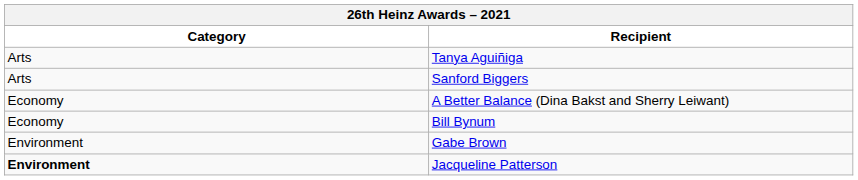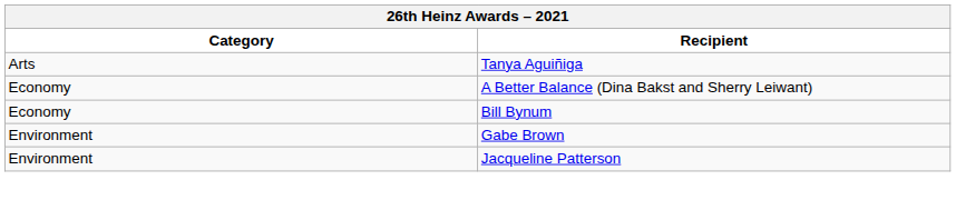 <table class="wikitable" style="width:80%; text-align:left">
 <tr>
 <th colspan="2" style="background:cream"><span>26th Heinz Awards – 2021</span></th>
 </tr>
 <tr>
 <th style="background:white; width:40%">Category</th>
 <th style="background:white; width:40%">Recipient</th>
 </tr>
 <tr>
 <td>Arts</td>
 <td><a href='#'>Tanya Aguiñiga</a></td>
-</tr>
-<tr>
-<td>Arts</td>
-<td><a href='#'>Sanford Biggers</a></td>
 </tr>
 <tr>
 <td>Economy</td>
 <td><a href='#'>A Better Balance</a> (Dina Bakst and Sherry Leiwant)</td>
 </tr>
 <tr>
 <td>Economy</td>
 <td><a href='#'>Bill Bynum</a></td>
 </tr>
 <tr>
 <td>Environment</td>
 <td><a href='#'>Gabe Brown</a></td>
 </tr>
 <tr>
-<td><strong>Environment</strong></td>
+<td>Environment</td>
 <td><a href='#'>Jacqueline Patterson</a></td>
 </tr>
 </table>
